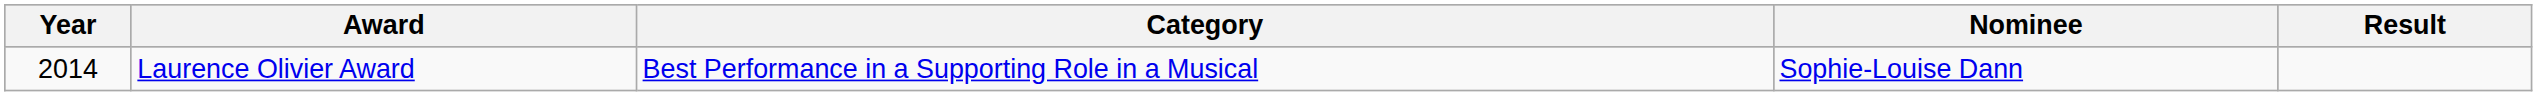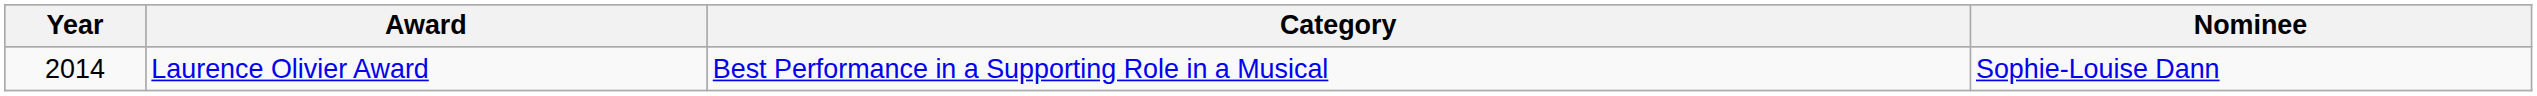 <table class="wikitable" width="95%">
 <tr>
 <th width="5%">Year</th>
 <th width="20%">Award</th>
 <th width="45%">Category</th>
 <th width="20%">Nominee</th>
-<th width="10%">Result</th>
 </tr>
 <tr>
 <td align="center">2014</td>
 <td><a href='#'>Laurence Olivier Award</a></td>
 <td><a href='#'>Best Performance in a Supporting Role in a Musical</a></td>
 <td><a href='#'>Sophie-Louise Dann</a></td>
-<td></td>
 </tr>
 </table>
